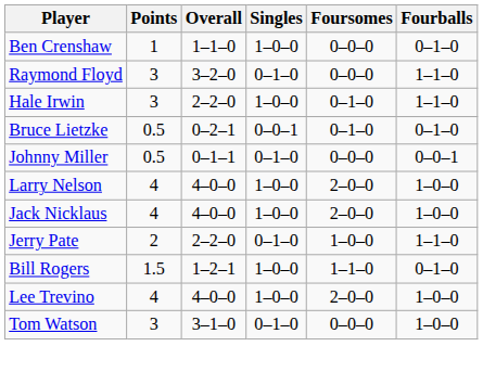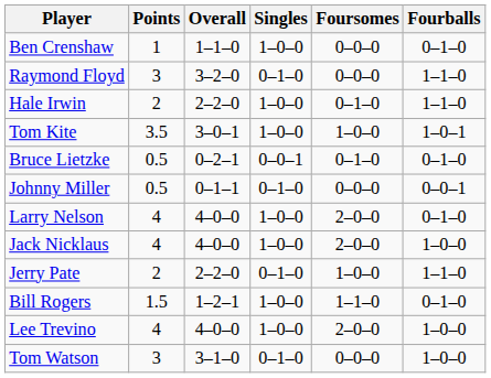 <table class="wikitable sortable" style="text-align:center">
 <tr>
 <th>Player</th>
 <th>Points</th>
 <th>Overall</th>
 <th>Singles</th>
 <th>Foursomes</th>
 <th>Fourballs</th>
 </tr>
 <tr>
 <td align=left><a href='#'>Ben Crenshaw</a></td>
 <td>1</td>
 <td>1–1–0</td>
 <td>1–0–0</td>
 <td>0–0–0</td>
 <td>0–1–0</td>
 </tr>
 <tr>
 <td align=left><a href='#'>Raymond Floyd</a></td>
 <td>3</td>
 <td>3–2–0</td>
 <td>0–1–0</td>
 <td>0–0–0</td>
 <td>1–1–0</td>
 </tr>
 <tr>
 <td align=left><a href='#'>Hale Irwin</a></td>
-<td>3</td>
+<td>2</td>
 <td>2–2–0</td>
 <td>1–0–0</td>
 <td>0–1–0</td>
 <td>1–1–0</td>
+</tr>
+<tr>
+<td align=left><a href='#'>Tom Kite</a></td>
+<td>3.5</td>
+<td>3–0–1</td>
+<td>1–0–0</td>
+<td>1–0–0</td>
+<td>1–0–1</td>
 </tr>
 <tr>
 <td align=left><a href='#'>Bruce Lietzke</a></td>
 <td>0.5</td>
 <td>0–2–1</td>
 <td>0–0–1</td>
 <td>0–1–0</td>
 <td>0–1–0</td>
 </tr>
 <tr>
 <td align=left><a href='#'>Johnny Miller</a></td>
 <td>0.5</td>
 <td>0–1–1</td>
 <td>0–1–0</td>
 <td>0–0–0</td>
 <td>0–0–1</td>
 </tr>
 <tr>
 <td align=left><a href='#'>Larry Nelson</a></td>
 <td>4</td>
 <td>4–0–0</td>
 <td>1–0–0</td>
 <td>2–0–0</td>
-<td>1–0–0</td>
+<td>0–1–0</td>
 </tr>
 <tr>
 <td align=left><a href='#'>Jack Nicklaus</a></td>
 <td>4</td>
 <td>4–0–0</td>
 <td>1–0–0</td>
 <td>2–0–0</td>
 <td>1–0–0</td>
 </tr>
 <tr>
 <td align=left><a href='#'>Jerry Pate</a></td>
 <td>2</td>
 <td>2–2–0</td>
 <td>0–1–0</td>
 <td>1–0–0</td>
 <td>1–1–0</td>
 </tr>
 <tr>
 <td align=left><a href='#'>Bill Rogers</a></td>
 <td>1.5</td>
 <td>1–2–1</td>
 <td>1–0–0</td>
 <td>1–1–0</td>
 <td>0–1–0</td>
 </tr>
 <tr>
 <td align=left><a href='#'>Lee Trevino</a></td>
 <td>4</td>
 <td>4–0–0</td>
 <td>1–0–0</td>
 <td>2–0–0</td>
 <td>1–0–0</td>
 </tr>
 <tr>
 <td align=left><a href='#'>Tom Watson</a></td>
 <td>3</td>
 <td>3–1–0</td>
 <td>0–1–0</td>
 <td>0–0–0</td>
 <td>1–0–0</td>
 </tr>
 </table>
